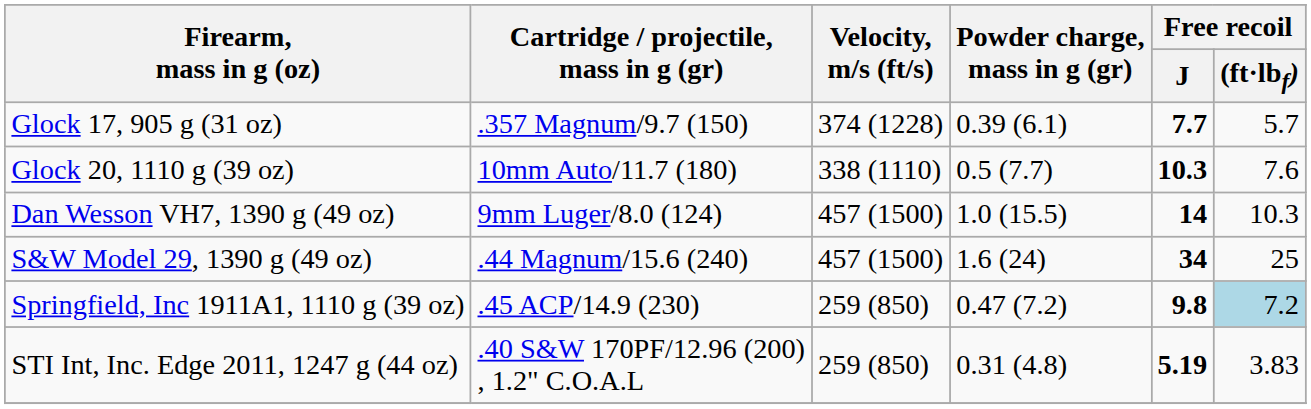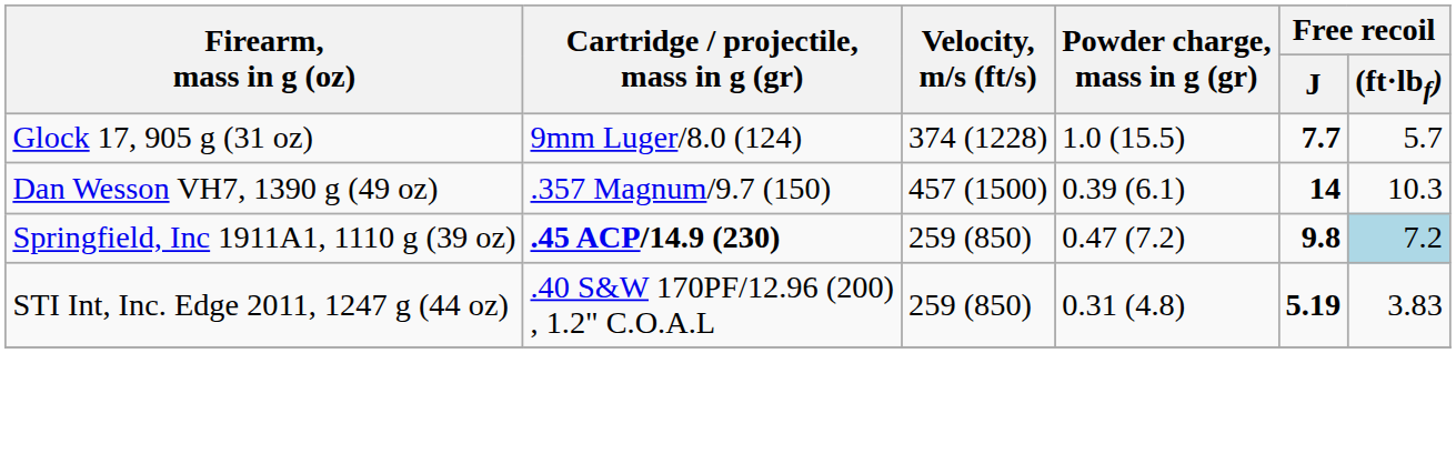 <table class="wikitable sortable">
 <tr>
 <th rowspan="2">Firearm,<br>mass in g (oz)</th>
 <th rowspan="2">Cartridge / projectile,<br>mass in g (gr)</th>
 <th rowspan="2">Velocity,<br> m/s (ft/s)</th>
 <th rowspan="2">Powder charge,<br>mass in g (gr)</th>
 <th colspan="2">Free recoil</th>
 </tr>
 <tr>
 <th>J</th>
 <th>(ft·lb<em><sub>f</sub>)</em></th>
 </tr>
 <tr>
 <td><a href='#'>Glock</a> 17, 905 g (31 oz)</td>
-<td><a href='#'>.357 Magnum</a>/9.7 (150)</td>
+<td><a href='#'>9mm Luger</a>/8.0 (124)</td>
 <td>374 (1228)</td>
-<td>0.39 (6.1)</td>
+<td>1.0 (15.5)</td>
 <td align=right><strong>7.7</strong></td>
 <td align=right>5.7</td>
 </tr>
 <tr>
-<td><a href='#'>Glock</a> 20, 1110 g (39 oz)</td>
-<td><a href='#'>10mm Auto</a>/11.7 (180)</td>
-<td>338 (1110)</td>
-<td>0.5 (7.7)</td>
-<td align=right><strong>10.3</strong></td>
-<td align=right>7.6</td>
-</tr>
-<tr>
 <td><a href='#'>Dan Wesson</a> VH7, 1390 g (49 oz)</td>
-<td><a href='#'>9mm Luger</a>/8.0 (124)</td>
+<td><a href='#'>.357 Magnum</a>/9.7 (150)</td>
 <td>457 (1500)</td>
-<td>1.0 (15.5)</td>
+<td>0.39 (6.1)</td>
 <td align=right><strong>14</strong></td>
 <td align=right>10.3</td>
 </tr>
 <tr>
-<td><a href='#'>S&W Model 29</a>, 1390 g (49 oz)</td>
-<td><a href='#'>.44 Magnum</a>/15.6 (240)</td>
-<td>457 (1500)</td>
-<td>1.6 (24)</td>
-<td align=right><strong>34</strong></td>
-<td align=right>25</td>
-</tr>
-<tr>
 <td><a href='#'>Springfield, Inc</a> 1911A1, 1110 g (39 oz)</td>
-<td><a href='#'>.45 ACP</a>/14.9 (230)</td>
+<td><strong><a href='#'>.45 ACP</a>/14.9 (230)</strong></td>
 <td>259 (850)</td>
 <td>0.47 (7.2)</td>
 <td align=right><strong>9.8</strong></td>
 <td align=right style="background: lightblue;">7.2</td>
 </tr>
 <tr>
 <td>STI Int, Inc. Edge 2011, 1247 g (44 oz)<br></td>
 <td><a href='#'>.40 S&W</a> 170PF/12.96 (200)<br>, 1.2" C.O.A.L</td>
 <td>259 (850)</td>
 <td>0.31 (4.8)<br> </td>
 <td align=right><strong>5.19</strong></td>
 <td align=right>3.83</td>
 </tr>
 <tr>
 </tr>
 </table>
